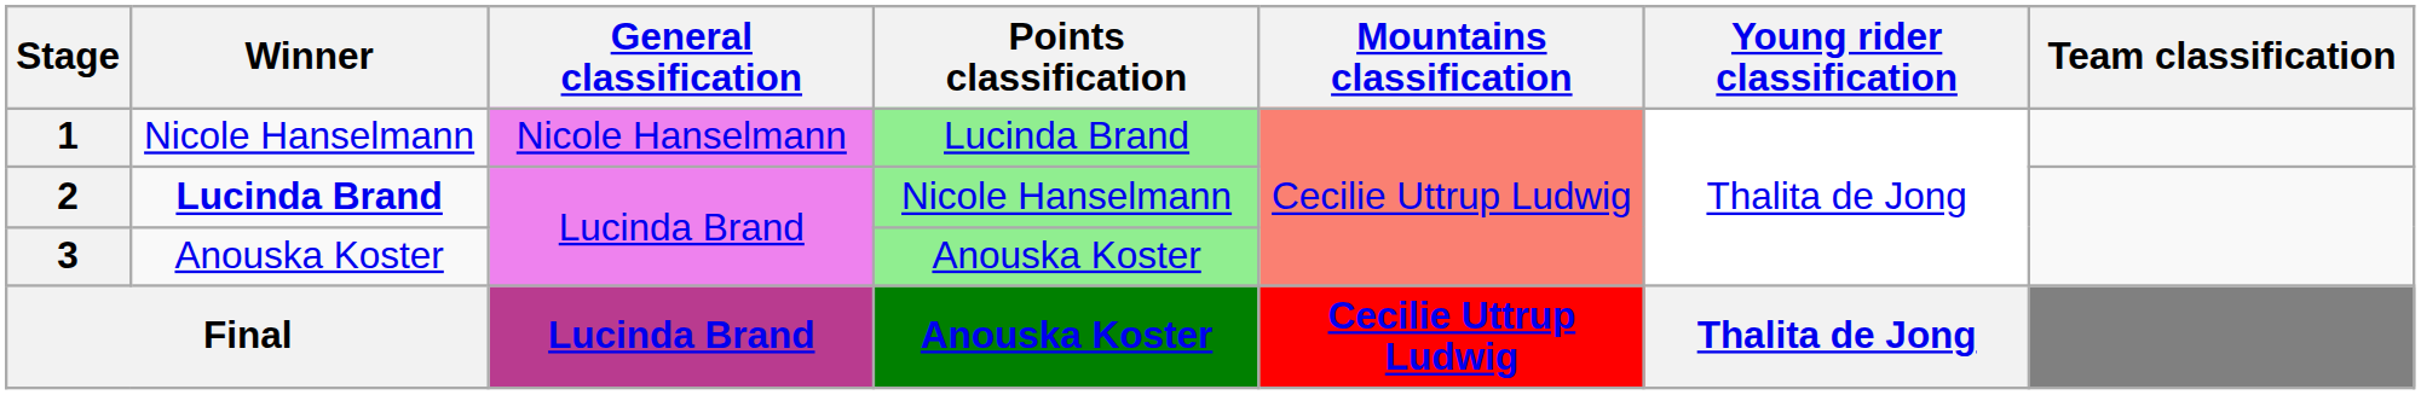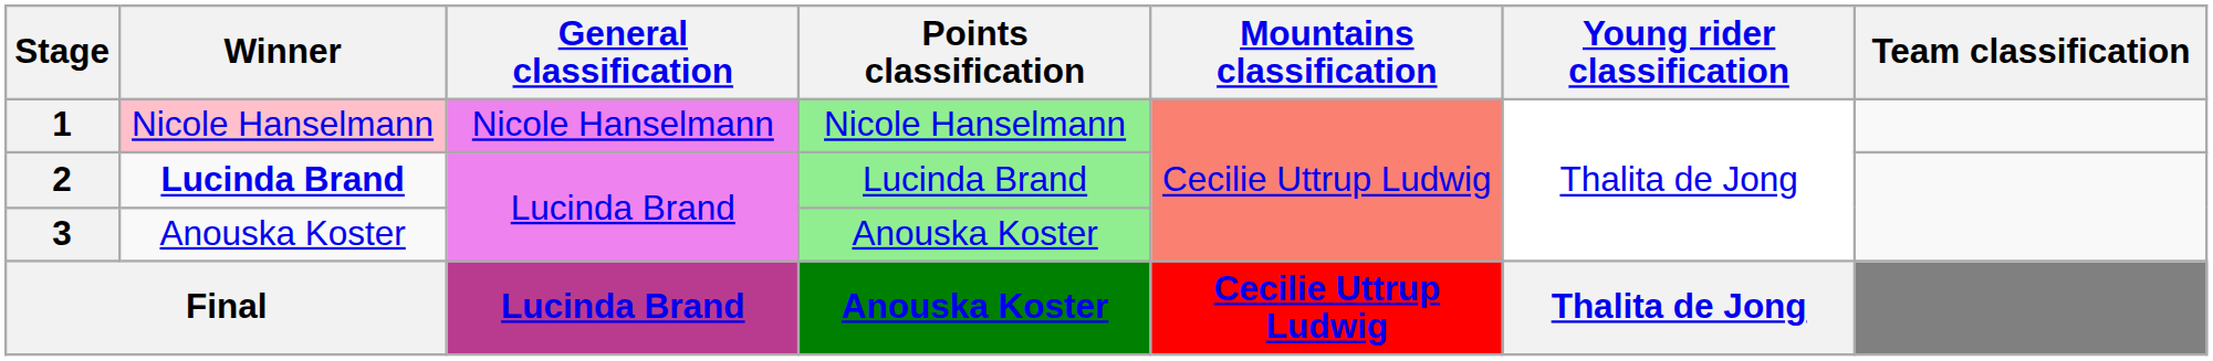 <table class="wikitable" style="text-align: center; font-size:86%;">
 <tr style="background-color: #efefef;">
 <th width="1%">Stage</th>
 <th width="14%">Winner</th>
 <th width="15%"><a href='#'>General classification</a></th>
 <th width="15%">Points classification</th>
 <th width="15%"><a href='#'>Mountains classification</a></th>
 <th width="15%"><a href='#'>Young rider classification</a></th>
 <th width="15%">Team classification</th>
 </tr>
 <tr>
 <th>1</th>
-<td><a href='#'>Nicole Hanselmann</a></td>
+<td style="background: pink;"><a href='#'>Nicole Hanselmann</a></td>
 <td style="background-color:violet"><a href='#'>Nicole Hanselmann</a></td>
-<td style="background-color:lightgreen"><a href='#'>Lucinda Brand</a></td>
+<td style="background-color:lightgreen"><a href='#'>Nicole Hanselmann</a></td>
 <td style="background-color:salmon" rowspan=3><a href='#'>Cecilie Uttrup Ludwig</a></td>
 <td style="background-color:white" rowspan=3><a href='#'>Thalita de Jong</a></td>
 <td style="background-color:light-grey"></td>
 </tr>
 <tr>
 <th>2</th>
 <td><strong><a href='#'>Lucinda Brand</a></strong></td>
 <td style="background-color:violet" rowspan=2><a href='#'>Lucinda Brand</a></td>
-<td style="background-color:lightgreen"><a href='#'>Nicole Hanselmann</a></td>
+<td style="background-color:lightgreen"><a href='#'>Lucinda Brand</a></td>
 <td style="background-color:light-grey" rowspan=2></td>
 </tr>
 <tr>
 <th>3</th>
 <td><a href='#'>Anouska Koster</a></td>
 <td style="background-color:lightgreen"><a href='#'>Anouska Koster</a></td>
 </tr>
 <tr>
 <th colspan=2><strong>Final</strong></th>
 <th style="background:#B93B8F;"><a href='#'>Lucinda Brand</a></th>
 <th style="background:green;"><a href='#'>Anouska Koster</a></th>
 <th style="background:red;"><a href='#'>Cecilie Uttrup Ludwig</a></th>
 <th style="background:light grey;"><a href='#'>Thalita de Jong</a></th>
 <th style="background:grey;"></th>
 </tr>
 </table>
